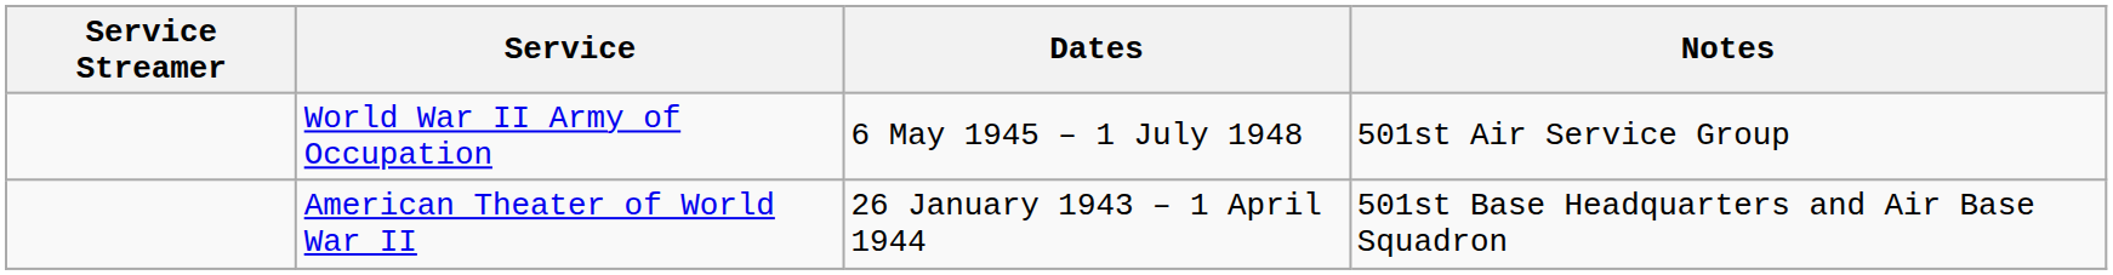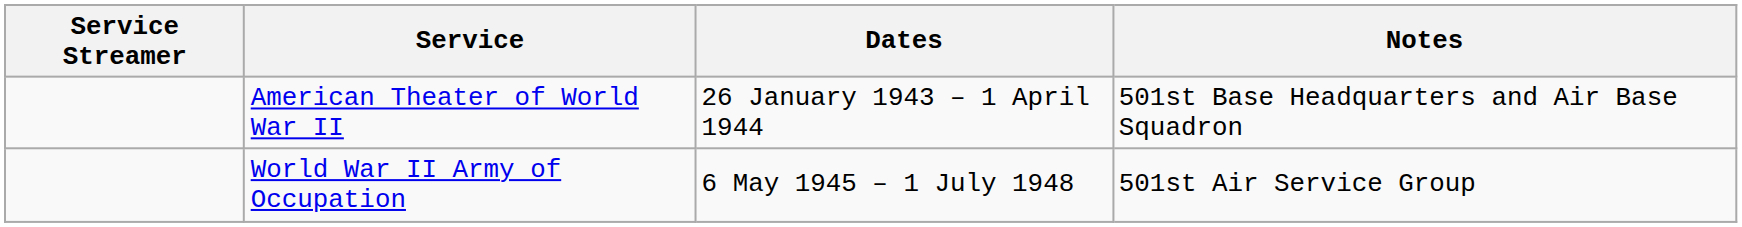 <table class="wikitable">
 <tr>
 <th>Service Streamer</th>
 <th>Service</th>
 <th>Dates</th>
 <th>Notes</th>
 </tr>
 <tr>
 <td></td>
+<td><a href='#'>American Theater of World War II</a></td>
+<td>26 January 1943 – 1 April 1944</td>
+<td>501st Base Headquarters and Air Base Squadron</td>
+</tr>
+<tr>
+<td></td>
 <td><a href='#'>World War II Army of Occupation</a></td>
 <td>6 May 1945 – 1 July 1948</td>
 <td>501st Air Service Group</td>
 </tr>
-<tr>
-<td></td>
-<td><a href='#'>American Theater of World War II</a></td>
-<td>26 January 1943 – 1 April 1944</td>
-<td>501st Base Headquarters and Air Base Squadron</td>
-</tr>
 </table>
